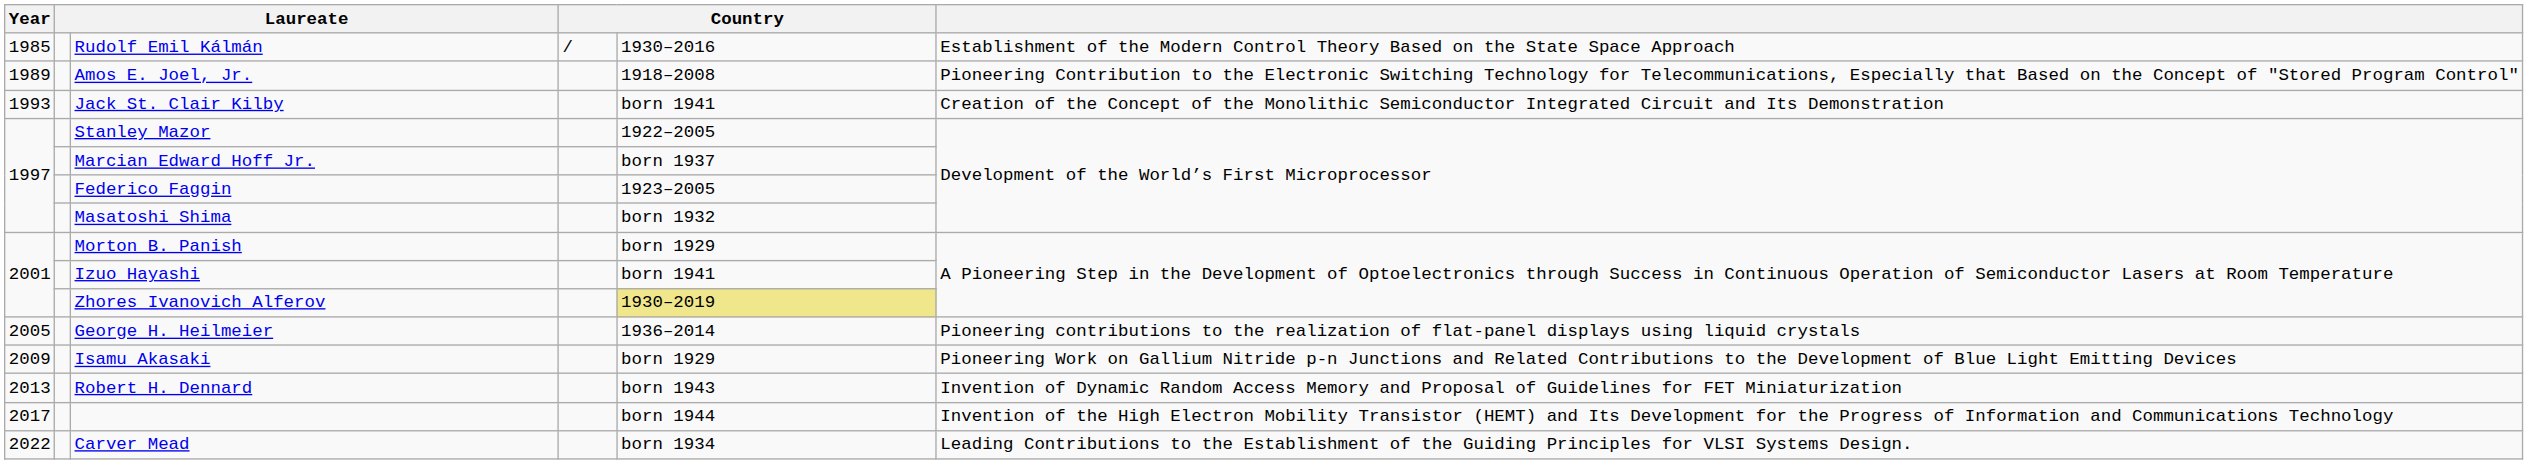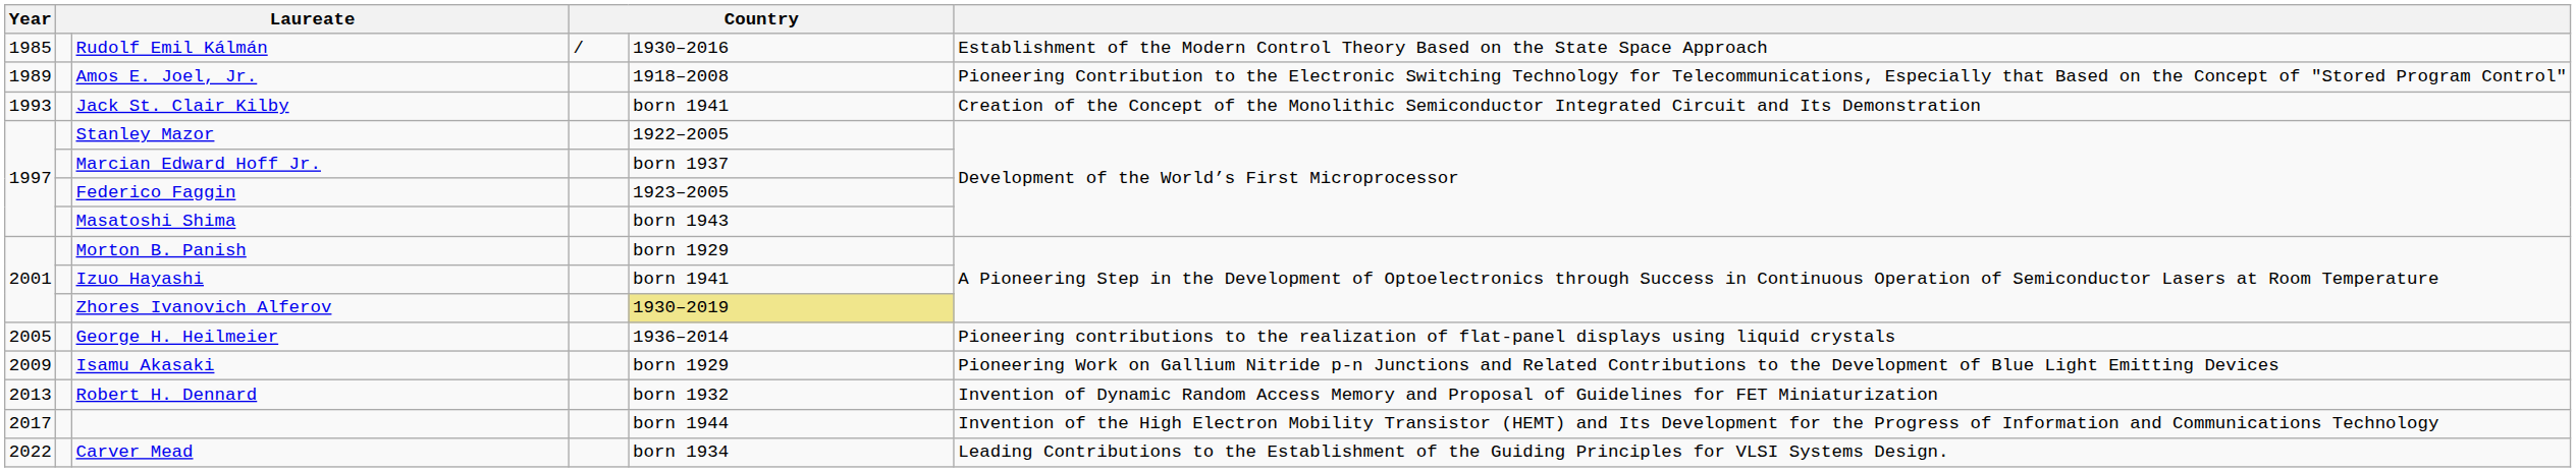 <table class="wikitable sortable">
 <tr>
 <th>Year</th>
 <th style="width:20%;" colspan=2>Laureate</th>
 <th style="width:15%;" colspan=2>Country</th>
 <th></th>
 </tr>
 <tr>
 <td>1985</td>
 <td></td>
 <td><a href='#'>Rudolf Emil Kálmán</a></td>
 <td> / </td>
 <td>1930–2016</td>
 <td>Establishment of the Modern Control Theory Based on the State Space Approach</td>
 </tr>
 <tr>
 <td>1989</td>
 <td></td>
 <td><a href='#'>Amos E. Joel, Jr.</a></td>
 <td></td>
 <td>1918–2008</td>
 <td>Pioneering Contribution to the Electronic Switching Technology for Telecommunications, Especially that Based on the Concept of "Stored Program Control"</td>
 </tr>
 <tr>
 <td>1993</td>
 <td></td>
 <td><a href='#'>Jack St. Clair Kilby</a></td>
 <td></td>
 <td>born 1941</td>
 <td>Creation of the Concept of the Monolithic Semiconductor Integrated Circuit and Its Demonstration</td>
 </tr>
 <tr>
 <td rowspan=4>1997</td>
 <td></td>
 <td><a href='#'>Stanley Mazor</a></td>
 <td></td>
 <td>1922–2005</td>
 <td rowspan=4>Development of the World’s First Microprocessor</td>
 </tr>
 <tr>
 <td></td>
 <td><a href='#'>Marcian Edward Hoff Jr.</a></td>
 <td></td>
 <td>born 1937</td>
 </tr>
 <tr>
 <td></td>
 <td><a href='#'>Federico Faggin</a></td>
 <td></td>
 <td>1923–2005</td>
 </tr>
 <tr>
 <td></td>
 <td><a href='#'>Masatoshi Shima</a></td>
 <td></td>
-<td>born 1932</td>
+<td>born 1943</td>
 </tr>
 <tr>
 <td rowspan=3>2001</td>
 <td></td>
 <td><a href='#'>Morton B. Panish</a></td>
 <td></td>
 <td>born 1929</td>
 <td rowspan=3>A Pioneering Step in the Development of Optoelectronics through Success in Continuous Operation of Semiconductor Lasers at Room Temperature</td>
 </tr>
 <tr>
 <td></td>
 <td><a href='#'>Izuo Hayashi</a></td>
 <td></td>
 <td>born 1941</td>
 </tr>
 <tr>
 <td></td>
 <td><a href='#'>Zhores Ivanovich Alferov</a></td>
 <td></td>
 <td style="background: khaki;">1930–2019</td>
 </tr>
 <tr>
 <td>2005</td>
 <td></td>
 <td><a href='#'>George H. Heilmeier</a></td>
 <td></td>
 <td>1936–2014</td>
 <td>Pioneering contributions to the realization of flat-panel displays using liquid crystals</td>
 </tr>
 <tr>
 <td>2009</td>
 <td></td>
 <td><a href='#'>Isamu Akasaki</a></td>
 <td></td>
 <td>born 1929</td>
 <td>Pioneering Work on Gallium Nitride p-n Junctions and Related Contributions to the Development of Blue Light Emitting Devices</td>
 </tr>
 <tr>
 <td>2013</td>
 <td></td>
 <td><a href='#'>Robert H. Dennard</a></td>
 <td></td>
-<td>born 1943</td>
+<td>born 1932</td>
 <td>Invention of Dynamic Random Access Memory and Proposal of Guidelines for FET Miniaturization</td>
 </tr>
 <tr>
 <td>2017</td>
 <td></td>
 <td></td>
 <td></td>
 <td>born 1944</td>
 <td>Invention of the High Electron Mobility Transistor (HEMT) and Its Development for the Progress of Information and Communications Technology</td>
 </tr>
 <tr>
 <td>2022</td>
 <td></td>
 <td><a href='#'>Carver Mead</a></td>
 <td></td>
 <td>born 1934</td>
 <td>Leading Contributions to the Establishment of the Guiding Principles for VLSI Systems Design.</td>
 </tr>
 </table>
